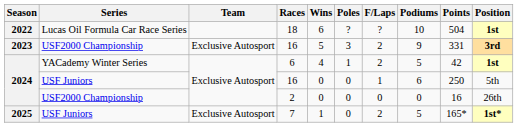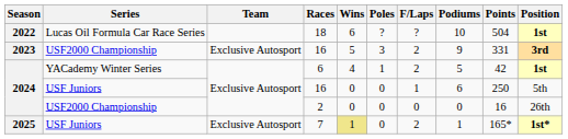 <table class="wikitable" style="font-size: 90%; text-align:center">
 <tr>
 <th>Season</th>
 <th>Series</th>
 <th>Team</th>
 <th>Races</th>
 <th>Wins</th>
 <th>Poles</th>
 <th>F/Laps</th>
 <th>Podiums</th>
 <th>Points</th>
 <th>Position</th>
 </tr>
 <tr>
 <th>2022</th>
 <td align="left" nowrap>Lucas Oil Formula Car Race Series</td>
 <td align="left"></td>
 <td>18</td>
 <td>6</td>
 <td>?</td>
 <td>?</td>
 <td>10</td>
 <td>504</td>
 <td style="background:#FFFFBF;"><strong>1st</strong></td>
 </tr>
 <tr>
 <th>2023</th>
 <td align="left"><a href='#'>USF2000 Championship</a></td>
 <td align="left" nowrap>Exclusive Autosport</td>
 <td>16</td>
 <td>5</td>
 <td>3</td>
 <td>2</td>
 <td>9</td>
 <td>331</td>
 <td style="background:#FFDF9F"><strong>3rd</strong></td>
 </tr>
 <tr>
 <th rowspan="3">2024</th>
 <td align="left">YACademy Winter Series</td>
 <td rowspan="3" align=left>Exclusive Autosport</td>
 <td>6</td>
 <td>4</td>
 <td>1</td>
 <td>2</td>
 <td>5</td>
 <td>42</td>
 <td style="background:#FFFFBF;"><strong>1st</strong></td>
 </tr>
 <tr>
 <td align="left"><a href='#'>USF Juniors</a></td>
 <td>16</td>
 <td>0</td>
 <td>0</td>
 <td>1</td>
 <td>6</td>
 <td>250</td>
 <td>5th</td>
 </tr>
 <tr>
 <td align="left"><a href='#'>USF2000 Championship</a></td>
 <td>2</td>
 <td>0</td>
 <td>0</td>
 <td>0</td>
 <td>0</td>
 <td>16</td>
 <td>26th</td>
 </tr>
 <tr>
 <th>2025</th>
 <td align="left"><a href='#'>USF Juniors</a></td>
 <td align="left">Exclusive Autosport</td>
 <td>7</td>
-<td>1</td>
+<td style="background: khaki;">1</td>
 <td>0</td>
 <td>2</td>
-<td>5</td>
+<td>1</td>
 <td>165*</td>
 <td style="background:#FFFFBF;"><strong>1st*</strong></td>
 </tr>
 </table>
